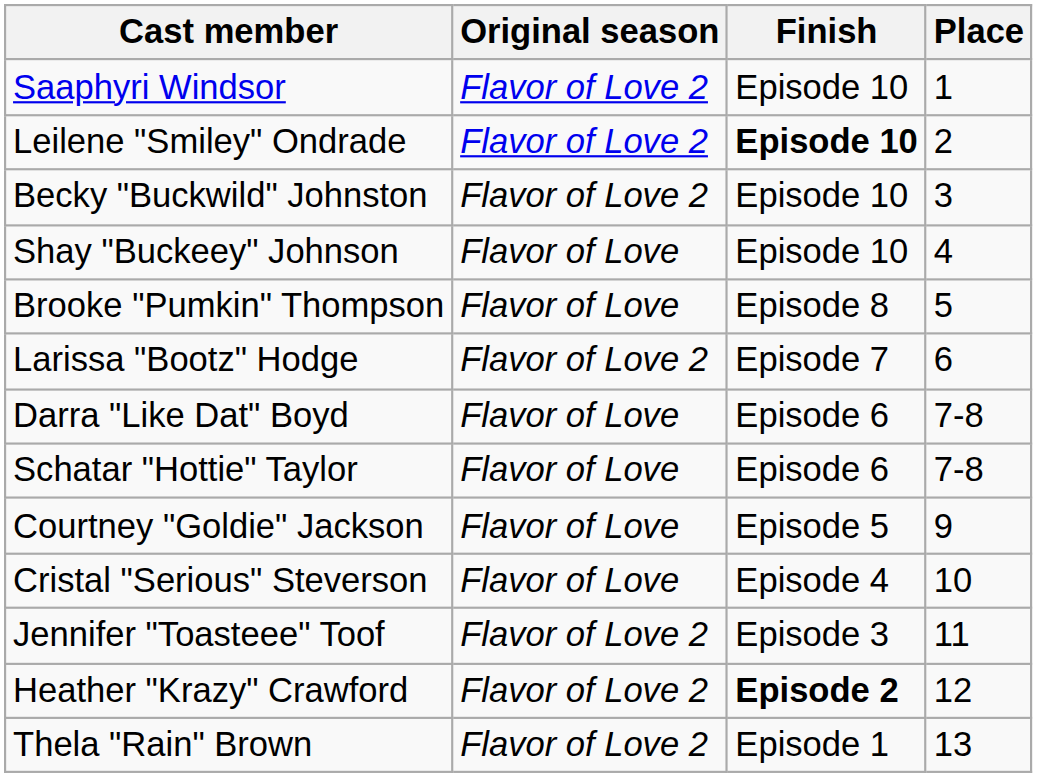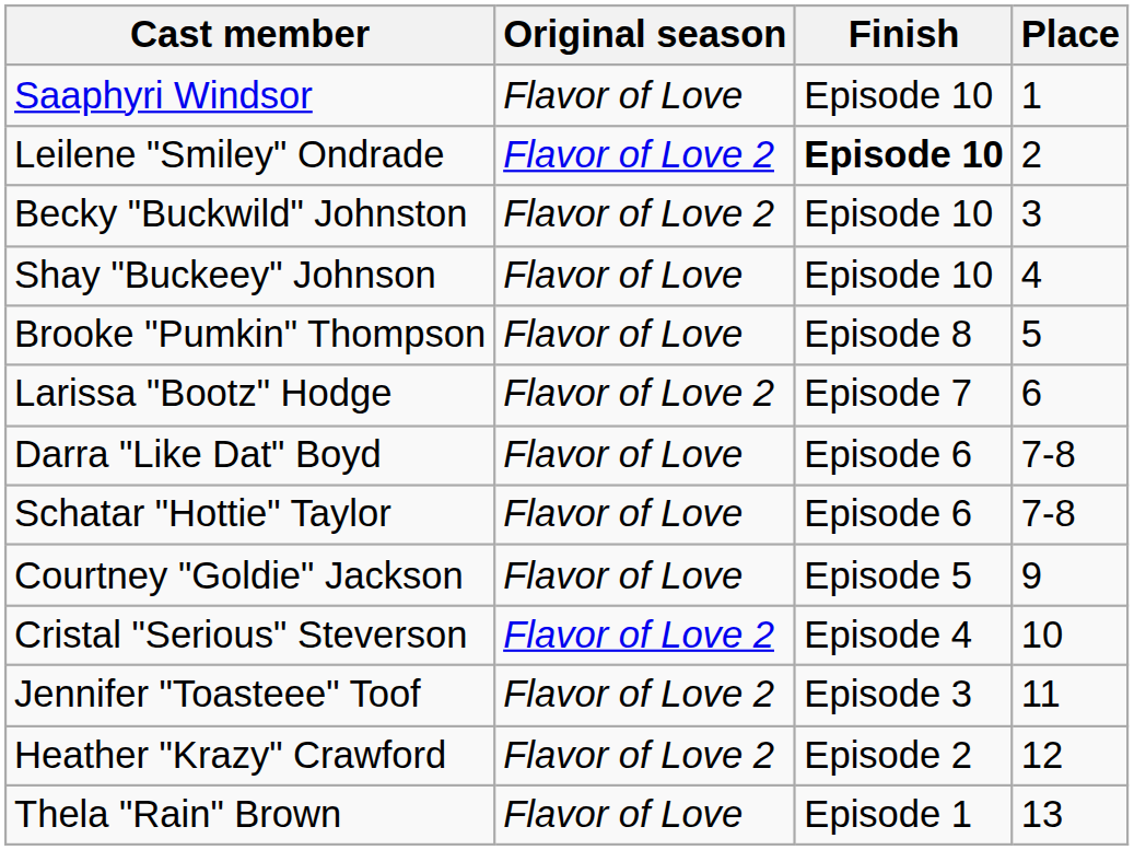 <table class="wikitable sortable">
 <tr>
 <th>Cast member</th>
 <th>Original season</th>
 <th>Finish</th>
 <th>Place</th>
 </tr>
 <tr>
 <td><a href='#'>Saaphyri Windsor</a></td>
-<td><em><a href='#'>Flavor of Love 2</a></em></td>
+<td><em>Flavor of Love</em></td>
 <td>Episode 10</td>
 <td>1</td>
 </tr>
 <tr>
 <td>Leilene "Smiley" Ondrade</td>
 <td><em><a href='#'>Flavor of Love 2</a></em></td>
 <td><strong>Episode 10</strong></td>
 <td>2</td>
 </tr>
 <tr>
 <td>Becky "Buckwild" Johnston</td>
 <td><em>Flavor of Love 2</em></td>
 <td>Episode 10</td>
 <td>3</td>
 </tr>
 <tr>
 <td>Shay "Buckeey" Johnson</td>
 <td><em>Flavor of Love</em></td>
 <td>Episode 10</td>
 <td>4</td>
 </tr>
 <tr>
 <td>Brooke "Pumkin" Thompson</td>
 <td><em>Flavor of Love</em></td>
 <td>Episode 8</td>
 <td>5</td>
 </tr>
 <tr>
 <td>Larissa "Bootz" Hodge</td>
 <td><em>Flavor of Love 2</em></td>
 <td>Episode 7</td>
 <td>6</td>
 </tr>
 <tr>
 <td>Darra "Like Dat" Boyd</td>
 <td><em>Flavor of Love</em></td>
 <td>Episode 6</td>
 <td>7-8</td>
 </tr>
 <tr>
 <td>Schatar "Hottie" Taylor</td>
 <td><em>Flavor of Love</em></td>
 <td>Episode 6</td>
 <td>7-8</td>
 </tr>
 <tr>
 <td>Courtney "Goldie" Jackson</td>
 <td><em>Flavor of Love</em></td>
 <td>Episode 5</td>
 <td>9</td>
 </tr>
 <tr>
 <td>Cristal "Serious" Steverson</td>
-<td><em>Flavor of Love</em></td>
+<td><em><a href='#'>Flavor of Love 2</a></em></td>
 <td>Episode 4</td>
 <td>10</td>
 </tr>
 <tr>
 <td>Jennifer "Toasteee" Toof</td>
 <td><em>Flavor of Love 2</em></td>
 <td>Episode 3</td>
 <td>11</td>
 </tr>
 <tr>
 <td>Heather "Krazy" Crawford</td>
 <td><em>Flavor of Love 2</em></td>
-<td><strong>Episode 2</strong></td>
+<td>Episode 2</td>
 <td>12</td>
 </tr>
 <tr>
 <td>Thela "Rain" Brown</td>
-<td><em>Flavor of Love 2</em></td>
+<td><em>Flavor of Love</em></td>
 <td>Episode 1</td>
 <td>13</td>
 </tr>
 </table>
